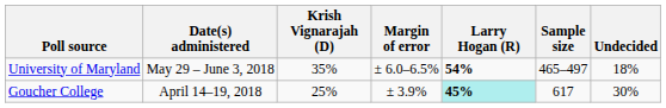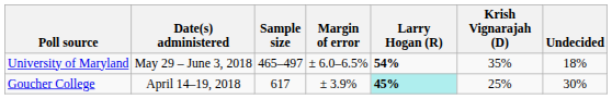 <table class="wikitable">
 <tr valign=bottom>
 <th>Poll source</th>
 <th>Date(s)<br>administered</th>
-<th style="width:100px;">Krish<br>Vignarajah (D)</th>
+<th>Sample<br>size</th>
 <th>Margin<br>of error</th>
 <th style="width:100px;">Larry<br>Hogan (R)</th>
-<th>Sample<br>size</th>
+<th style="width:100px;">Krish<br>Vignarajah (D)</th>
 <th>Undecided</th>
 </tr>
 <tr>
 <td><a href='#'>University of Maryland</a></td>
 <td align=center>May 29 – June 3, 2018</td>
-<td align=center>35%</td>
+<td align=center>465–497</td>
 <td align=center>± 6.0–6.5%</td>
 <td><strong>54%</strong></td>
-<td align=center>465–497</td>
+<td align=center>35%</td>
 <td align=center>18%</td>
 </tr>
 <tr>
 <td><a href='#'>Goucher College</a></td>
 <td align=center>April 14–19, 2018</td>
-<td align=center>25%</td>
+<td align=center>617</td>
 <td align=center>± 3.9%</td>
 <td style="background: paleturquoise;"><strong>45%</strong></td>
-<td align=center>617</td>
+<td align=center>25%</td>
 <td align=center>30%</td>
 </tr>
 </table>
